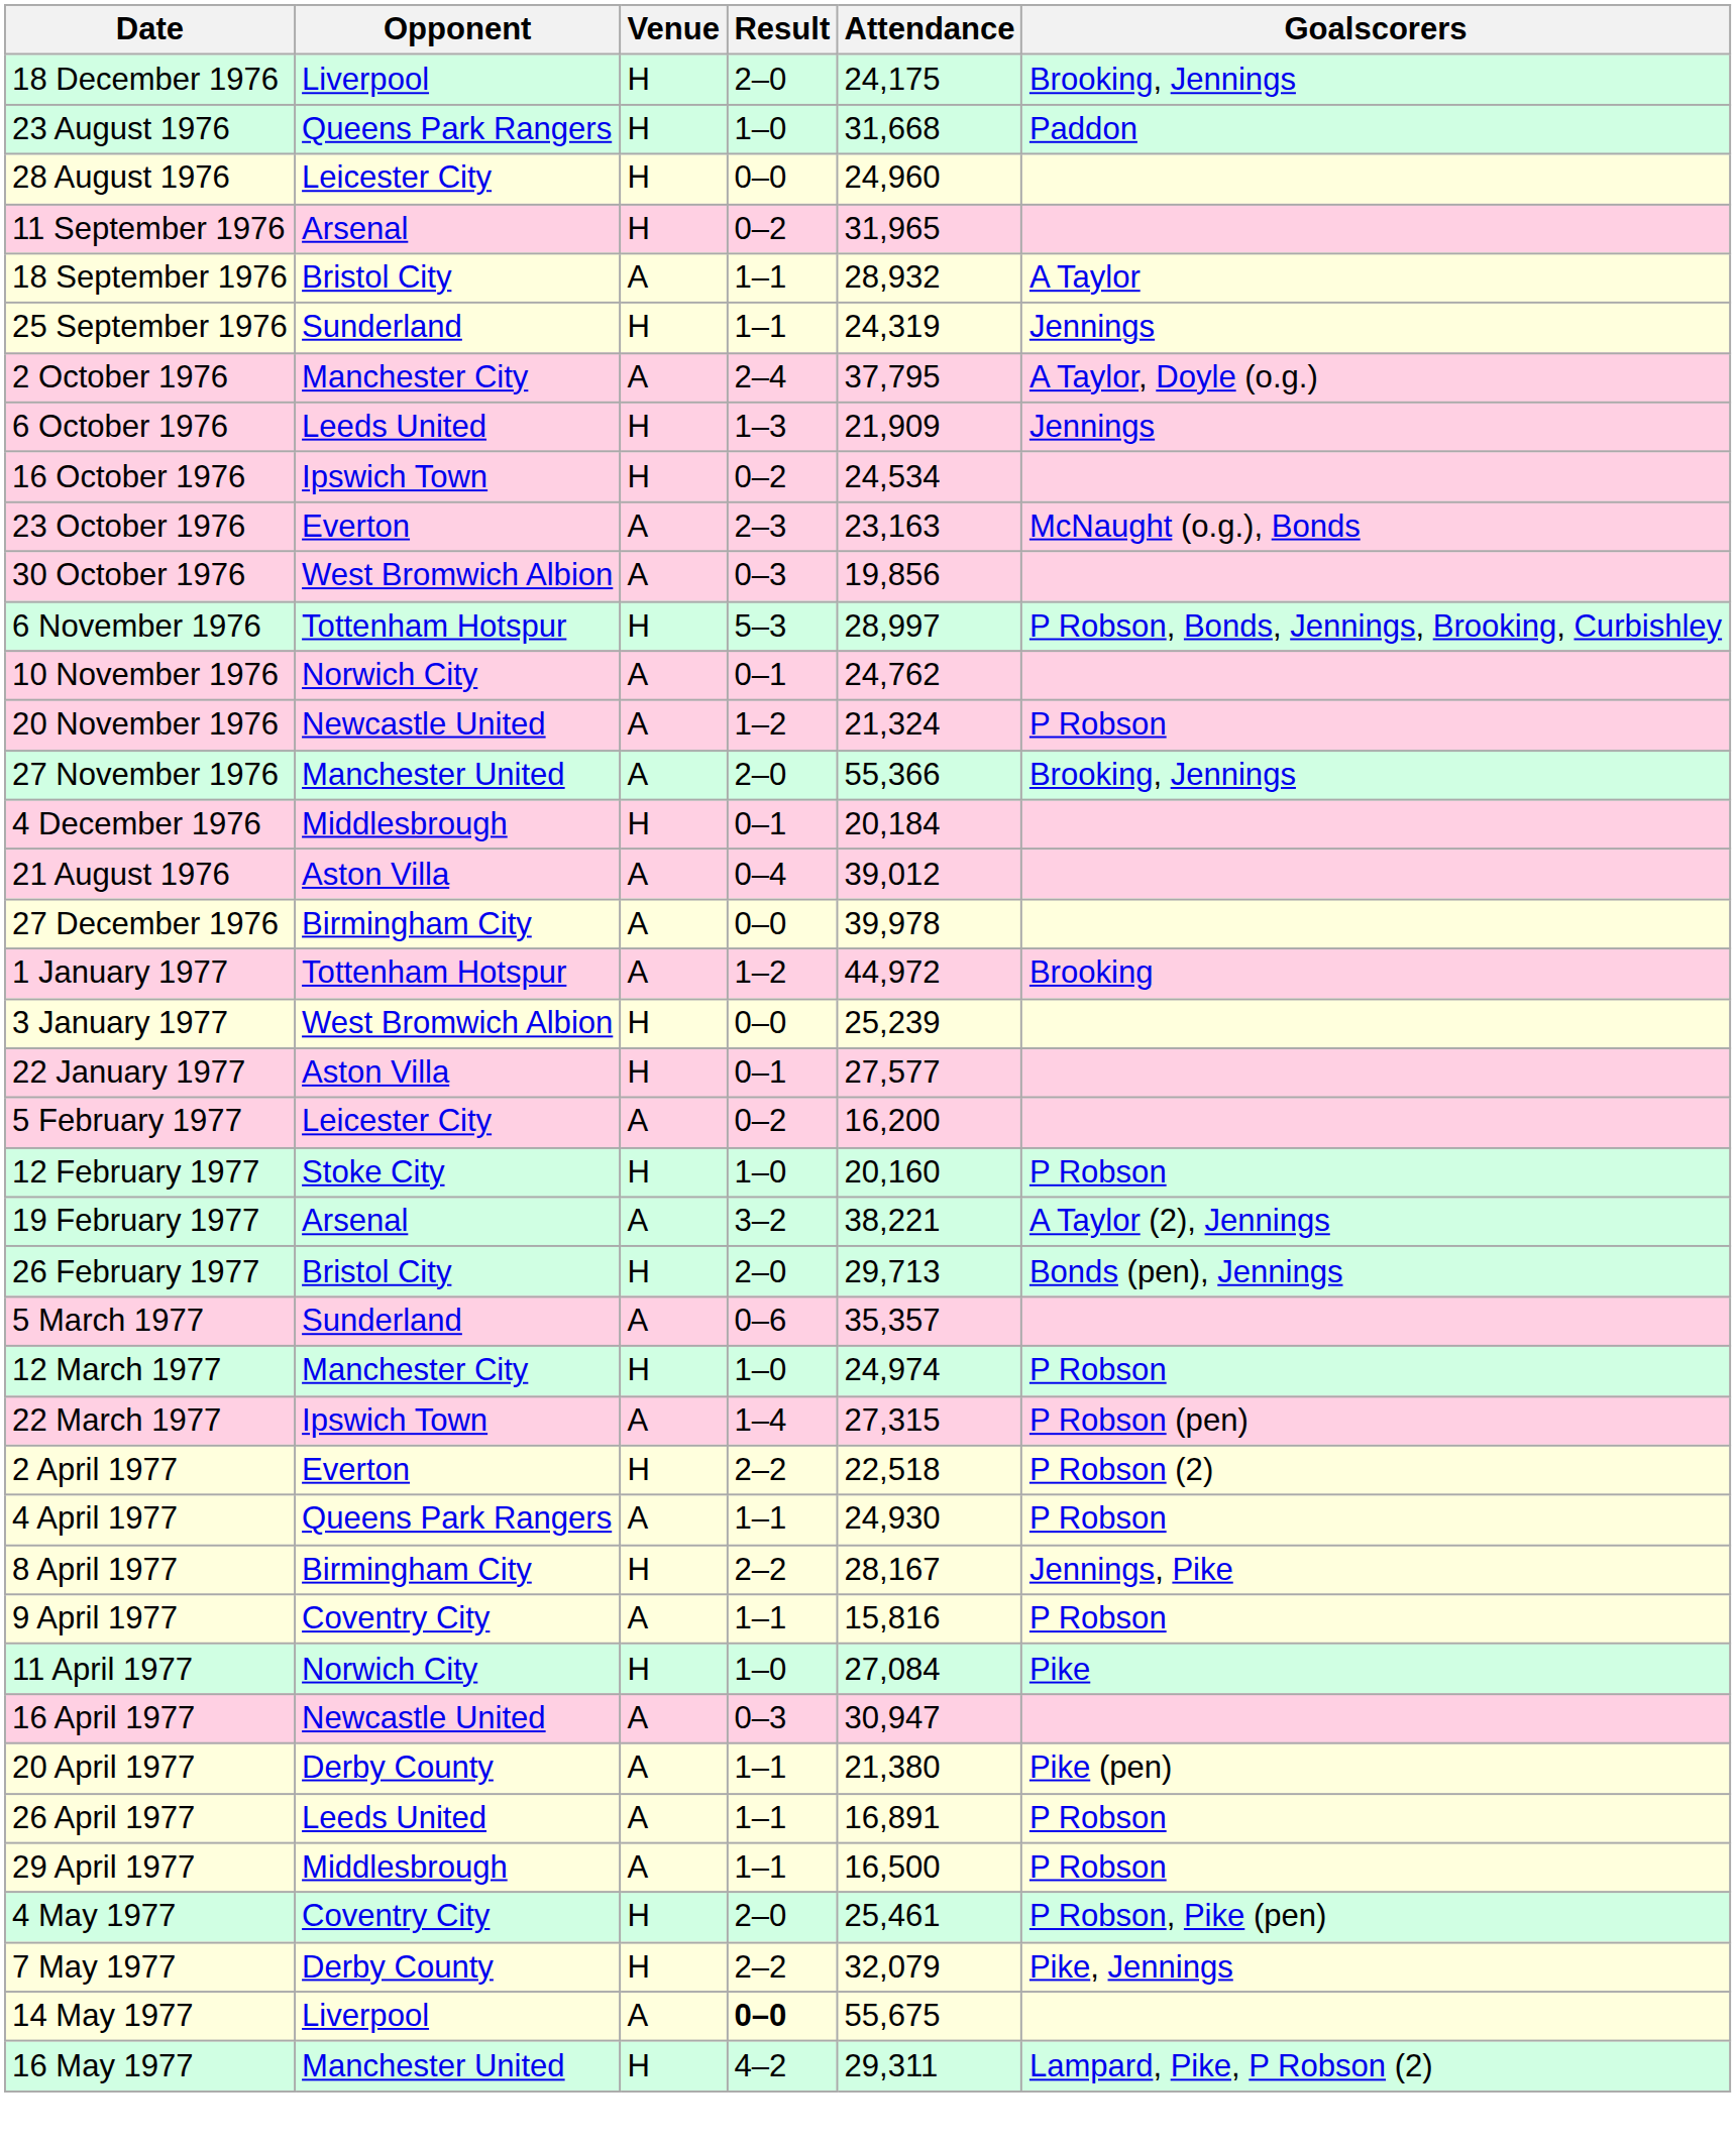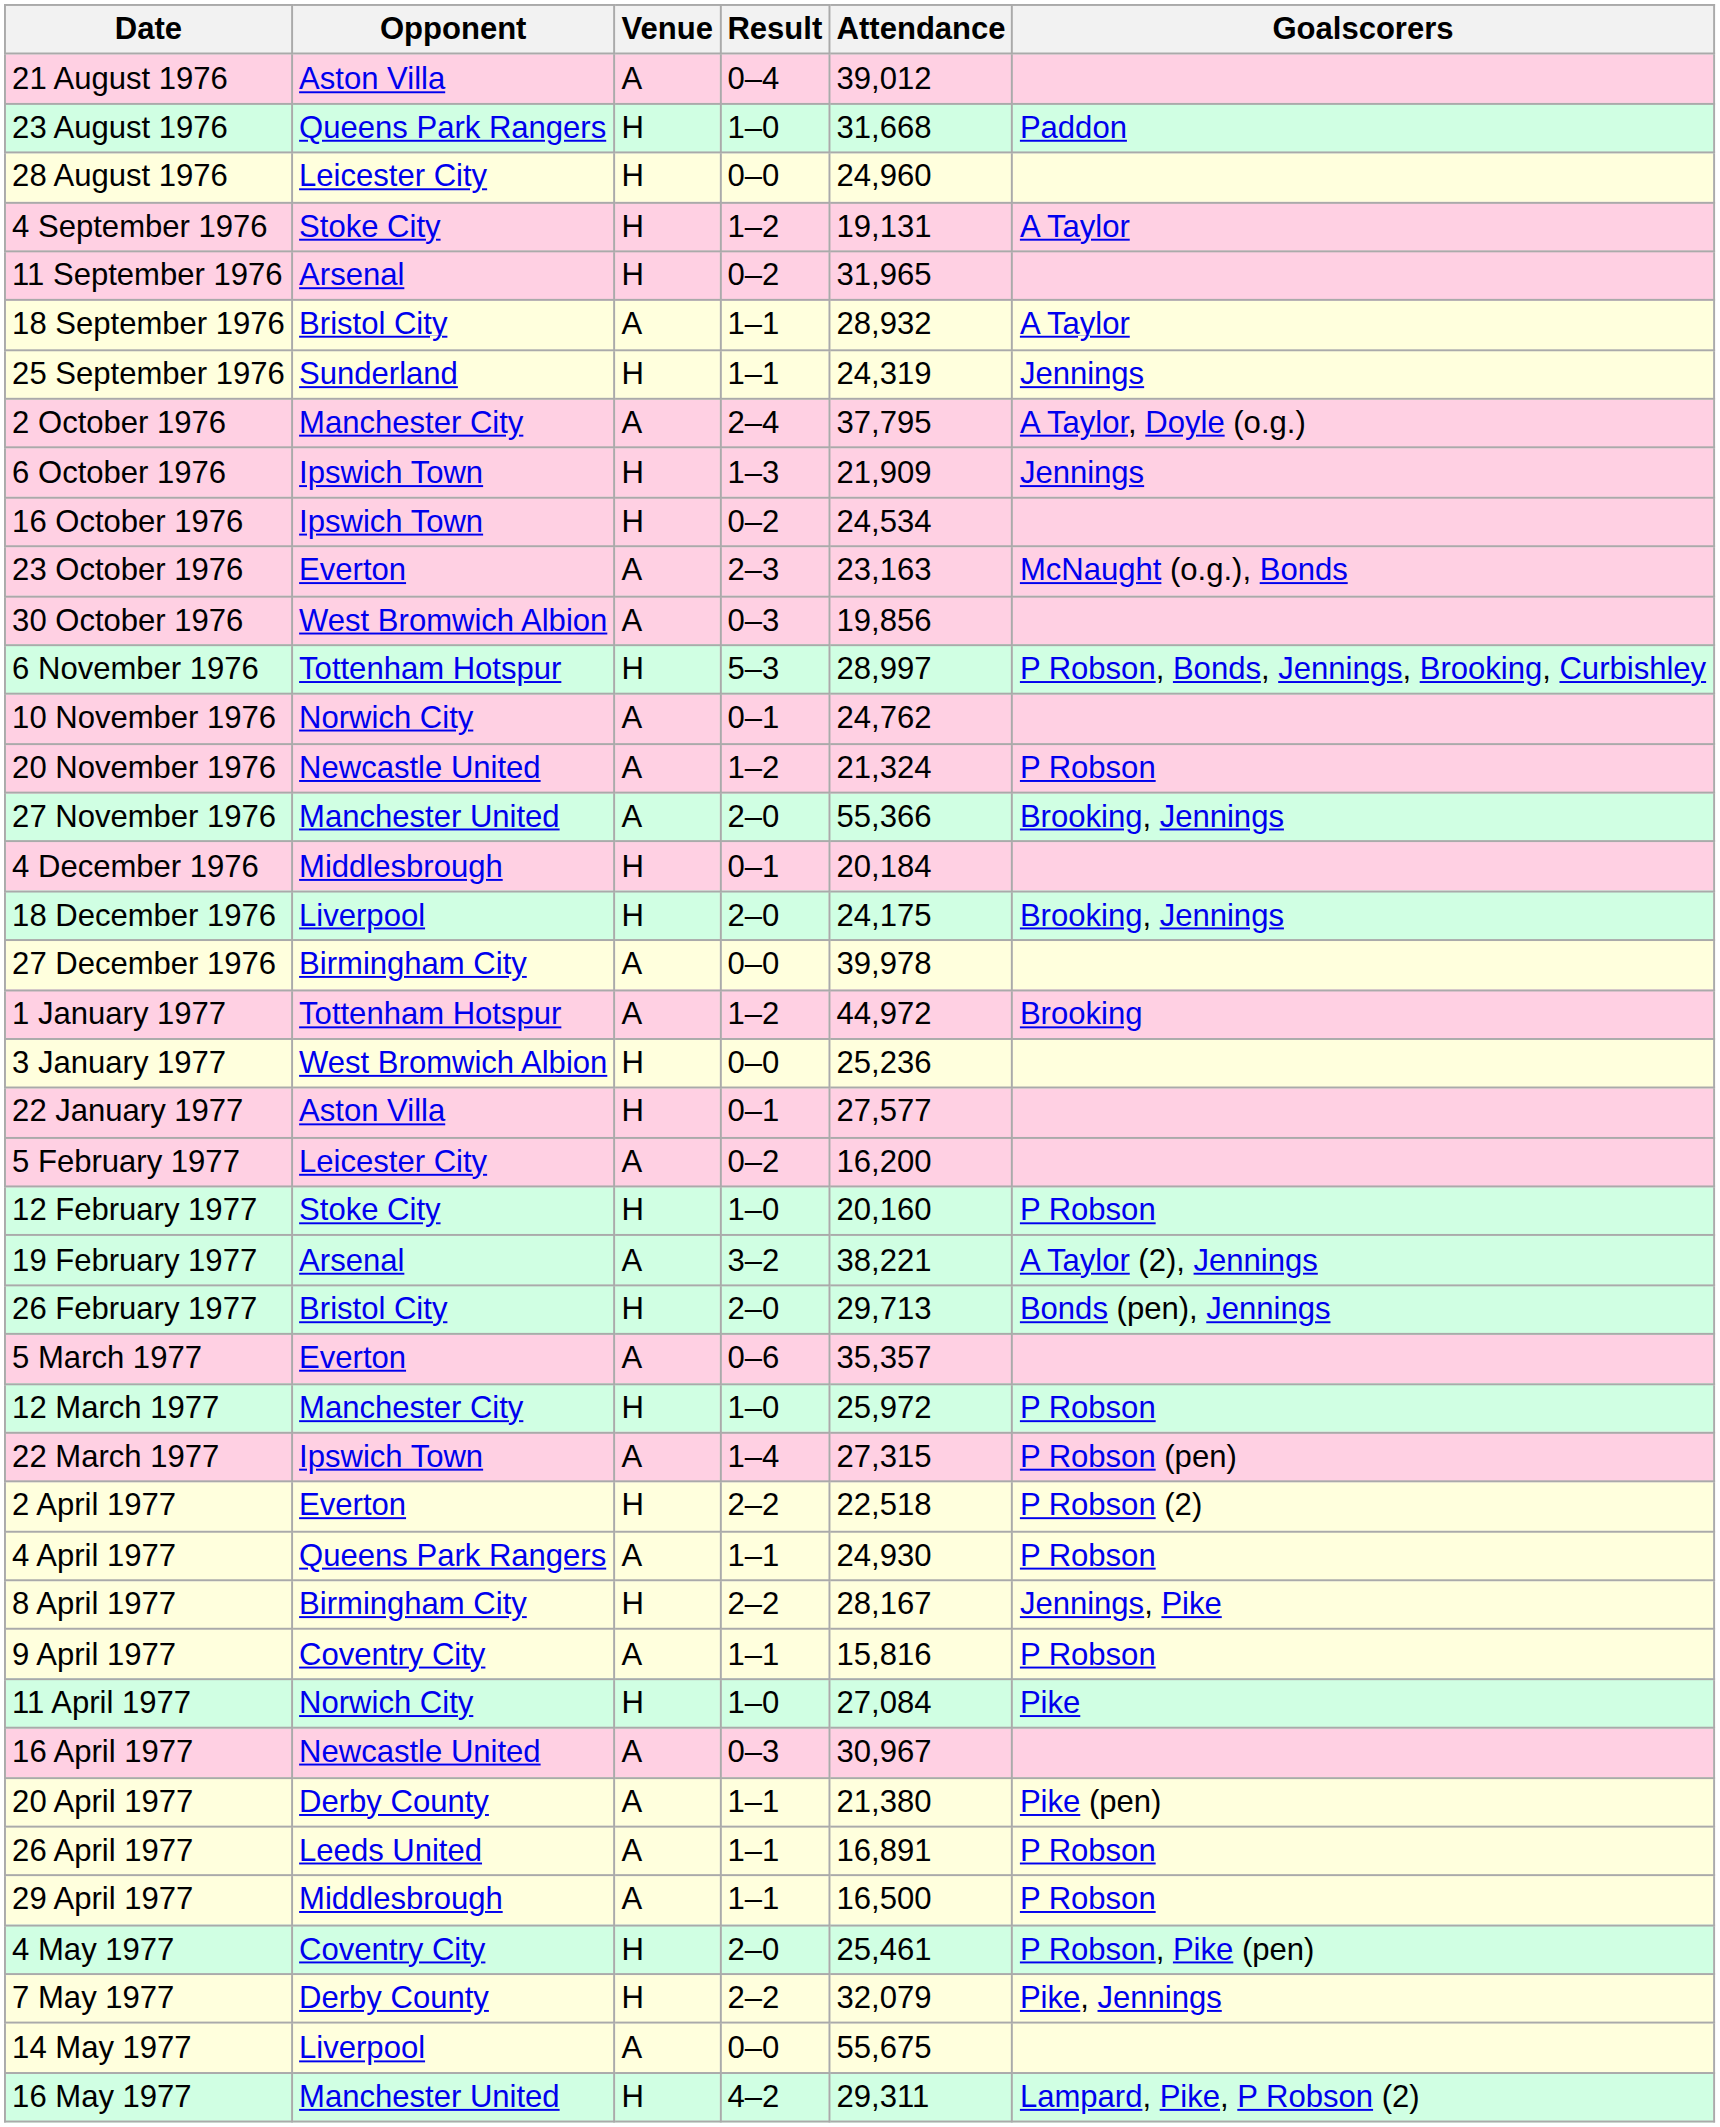 <table class="wikitable">
 <tr>
 <th>Date</th>
 <th>Opponent</th>
 <th>Venue</th>
 <th>Result</th>
 <th>Attendance</th>
 <th>Goalscorers</th>
 </tr>
-<tr style="background-color: #d0ffe3;">
-<td>18 December 1976</td>
-<td><a href='#'>Liverpool</a></td>
-<td>H</td>
-<td>2–0</td>
-<td>24,175</td>
-<td><a href='#'>Brooking</a>, <a href='#'>Jennings</a></td>
+<tr style="background-color: #ffd0e3;">
+<td>21 August 1976</td>
+<td><a href='#'>Aston Villa</a></td>
+<td>A</td>
+<td>0–4</td>
+<td>39,012</td>
+<td></td>
 </tr>
 <tr style="background-color: #d0ffe3;">
 <td>23 August 1976</td>
 <td><a href='#'>Queens Park Rangers</a></td>
 <td>H</td>
 <td>1–0</td>
 <td>31,668</td>
 <td><a href='#'>Paddon</a></td>
 </tr>
 <tr style="background-color: #ffffdd;">
 <td>28 August 1976</td>
 <td><a href='#'>Leicester City</a></td>
 <td>H</td>
 <td>0–0</td>
 <td>24,960</td>
 <td></td>
+</tr>
+<tr style="background-color: #ffd0e3;">
+<td>4 September 1976</td>
+<td><a href='#'>Stoke City</a></td>
+<td>H</td>
+<td>1–2</td>
+<td>19,131</td>
+<td><a href='#'>A Taylor</a></td>
 </tr>
 <tr style="background-color: #ffd0e3;">
 <td>11 September 1976</td>
 <td><a href='#'>Arsenal</a></td>
 <td>H</td>
 <td>0–2</td>
 <td>31,965</td>
 <td></td>
 </tr>
 <tr style="background-color: #ffffdd;">
 <td>18 September 1976</td>
 <td><a href='#'>Bristol City</a></td>
 <td>A</td>
 <td>1–1</td>
 <td>28,932</td>
 <td><a href='#'>A Taylor</a></td>
 </tr>
 <tr style="background-color: #ffffdd;">
 <td>25 September 1976</td>
 <td><a href='#'>Sunderland</a></td>
 <td>H</td>
 <td>1–1</td>
 <td>24,319</td>
 <td><a href='#'>Jennings</a></td>
 </tr>
 <tr style="background-color: #ffd0e3;">
 <td>2 October 1976</td>
 <td><a href='#'>Manchester City</a></td>
 <td>A</td>
 <td>2–4</td>
 <td>37,795</td>
 <td><a href='#'>A Taylor</a>, <a href='#'>Doyle</a> (o.g.)</td>
 </tr>
 <tr style="background-color: #ffd0e3;">
 <td>6 October 1976</td>
-<td><a href='#'>Leeds United</a></td>
+<td><a href='#'>Ipswich Town</a></td>
 <td>H</td>
 <td>1–3</td>
 <td>21,909</td>
 <td><a href='#'>Jennings</a></td>
 </tr>
 <tr style="background-color: #ffd0e3;">
 <td>16 October 1976</td>
 <td><a href='#'>Ipswich Town</a></td>
 <td>H</td>
 <td>0–2</td>
 <td>24,534</td>
 <td></td>
 </tr>
 <tr style="background-color: #ffd0e3;">
 <td>23 October 1976</td>
 <td><a href='#'>Everton</a></td>
 <td>A</td>
 <td>2–3</td>
 <td>23,163</td>
 <td><a href='#'>McNaught</a> (o.g.), <a href='#'>Bonds</a></td>
 </tr>
 <tr style="background-color: #ffd0e3;">
 <td>30 October 1976</td>
 <td><a href='#'>West Bromwich Albion</a></td>
 <td>A</td>
 <td>0–3</td>
 <td>19,856</td>
 <td></td>
 </tr>
 <tr style="background-color: #d0ffe3;">
 <td>6 November 1976</td>
 <td><a href='#'>Tottenham Hotspur</a></td>
 <td>H</td>
 <td>5–3</td>
 <td>28,997</td>
 <td><a href='#'>P Robson</a>, <a href='#'>Bonds</a>, <a href='#'>Jennings</a>, <a href='#'>Brooking</a>, <a href='#'>Curbishley</a></td>
 </tr>
 <tr style="background-color: #ffd0e3;">
 <td>10 November 1976</td>
 <td><a href='#'>Norwich City</a></td>
 <td>A</td>
 <td>0–1</td>
 <td>24,762</td>
 <td></td>
 </tr>
 <tr style="background-color: #ffd0e3;">
 <td>20 November 1976</td>
 <td><a href='#'>Newcastle United</a></td>
 <td>A</td>
 <td>1–2</td>
 <td>21,324</td>
 <td><a href='#'>P Robson</a></td>
 </tr>
 <tr style="background-color: #d0ffe3;">
 <td>27 November 1976</td>
 <td><a href='#'>Manchester United</a></td>
 <td>A</td>
 <td>2–0</td>
 <td>55,366</td>
 <td><a href='#'>Brooking</a>, <a href='#'>Jennings</a></td>
 </tr>
 <tr style="background-color: #ffd0e3;">
 <td>4 December 1976</td>
 <td><a href='#'>Middlesbrough</a></td>
 <td>H</td>
 <td>0–1</td>
 <td>20,184</td>
 <td></td>
 </tr>
-<tr style="background-color: #ffd0e3;">
-<td>21 August 1976</td>
-<td><a href='#'>Aston Villa</a></td>
-<td>A</td>
-<td>0–4</td>
-<td>39,012</td>
-<td></td>
+<tr style="background-color: #d0ffe3;">
+<td>18 December 1976</td>
+<td><a href='#'>Liverpool</a></td>
+<td>H</td>
+<td>2–0</td>
+<td>24,175</td>
+<td><a href='#'>Brooking</a>, <a href='#'>Jennings</a></td>
 </tr>
 <tr style="background-color: #ffffdd;">
 <td>27 December 1976</td>
 <td><a href='#'>Birmingham City</a></td>
 <td>A</td>
 <td>0–0</td>
 <td>39,978</td>
 <td></td>
 </tr>
 <tr style="background-color: #ffd0e3;">
 <td>1 January 1977</td>
 <td><a href='#'>Tottenham Hotspur</a></td>
 <td>A</td>
 <td>1–2</td>
 <td>44,972</td>
 <td><a href='#'>Brooking</a></td>
 </tr>
 <tr style="background-color: #ffffdd;">
 <td>3 January 1977</td>
 <td><a href='#'>West Bromwich Albion</a></td>
 <td>H</td>
 <td>0–0</td>
-<td>25,239</td>
+<td>25,236</td>
 <td></td>
 </tr>
 <tr style="background-color: #ffd0e3;">
 <td>22 January 1977</td>
 <td><a href='#'>Aston Villa</a></td>
 <td>H</td>
 <td>0–1</td>
 <td>27,577</td>
 <td></td>
 </tr>
 <tr style="background-color: #ffd0e3;">
 <td>5 February 1977</td>
 <td><a href='#'>Leicester City</a></td>
 <td>A</td>
 <td>0–2</td>
 <td>16,200</td>
 <td></td>
 </tr>
 <tr style="background-color: #d0ffe3;">
 <td>12 February 1977</td>
 <td><a href='#'>Stoke City</a></td>
 <td>H</td>
 <td>1–0</td>
 <td>20,160</td>
 <td><a href='#'>P Robson</a></td>
 </tr>
 <tr style="background-color: #d0ffe3;">
 <td>19 February 1977</td>
 <td><a href='#'>Arsenal</a></td>
 <td>A</td>
 <td>3–2</td>
 <td>38,221</td>
 <td><a href='#'>A Taylor</a> (2), <a href='#'>Jennings</a></td>
 </tr>
 <tr style="background-color: #d0ffe3;">
 <td>26 February 1977</td>
 <td><a href='#'>Bristol City</a></td>
 <td>H</td>
 <td>2–0</td>
 <td>29,713</td>
 <td><a href='#'>Bonds</a> (pen), <a href='#'>Jennings</a></td>
 </tr>
 <tr style="background-color: #ffd0e3;">
 <td>5 March 1977</td>
-<td><a href='#'>Sunderland</a></td>
+<td><a href='#'>Everton</a></td>
 <td>A</td>
 <td>0–6</td>
 <td>35,357</td>
 <td></td>
 </tr>
 <tr style="background-color: #d0ffe3;">
 <td>12 March 1977</td>
 <td><a href='#'>Manchester City</a></td>
 <td>H</td>
 <td>1–0</td>
-<td>24,974</td>
+<td>25,972</td>
 <td><a href='#'>P Robson</a></td>
 </tr>
 <tr style="background-color: #ffd0e3;">
 <td>22 March 1977</td>
 <td><a href='#'>Ipswich Town</a></td>
 <td>A</td>
 <td>1–4</td>
 <td>27,315</td>
 <td><a href='#'>P Robson</a> (pen)</td>
 </tr>
 <tr style="background-color: #ffffdd;">
 <td>2 April 1977</td>
 <td><a href='#'>Everton</a></td>
 <td>H</td>
 <td>2–2</td>
 <td>22,518</td>
 <td><a href='#'>P Robson</a> (2)</td>
 </tr>
 <tr style="background-color: #ffffdd;">
 <td>4 April 1977</td>
 <td><a href='#'>Queens Park Rangers</a></td>
 <td>A</td>
 <td>1–1</td>
 <td>24,930</td>
 <td><a href='#'>P Robson</a></td>
 </tr>
 <tr style="background-color: #ffffdd;">
 <td>8 April 1977</td>
 <td><a href='#'>Birmingham City</a></td>
 <td>H</td>
 <td>2–2</td>
 <td>28,167</td>
 <td><a href='#'>Jennings</a>, <a href='#'>Pike</a></td>
 </tr>
 <tr style="background-color: #ffffdd;">
 <td>9 April 1977</td>
 <td><a href='#'>Coventry City</a></td>
 <td>A</td>
 <td>1–1</td>
 <td>15,816</td>
 <td><a href='#'>P Robson</a></td>
 </tr>
 <tr style="background-color: #d0ffe3;">
 <td>11 April 1977</td>
 <td><a href='#'>Norwich City</a></td>
 <td>H</td>
 <td>1–0</td>
 <td>27,084</td>
 <td><a href='#'>Pike</a></td>
 </tr>
 <tr style="background-color: #ffd0e3;">
 <td>16 April 1977</td>
 <td><a href='#'>Newcastle United</a></td>
 <td>A</td>
 <td>0–3</td>
-<td>30,947</td>
+<td>30,967</td>
 <td></td>
 </tr>
 <tr style="background-color: #ffffdd;">
 <td>20 April 1977</td>
 <td><a href='#'>Derby County</a></td>
 <td>A</td>
 <td>1–1</td>
 <td>21,380</td>
 <td><a href='#'>Pike</a> (pen)</td>
 </tr>
 <tr style="background-color: #ffffdd;">
 <td>26 April 1977</td>
 <td><a href='#'>Leeds United</a></td>
 <td>A</td>
 <td>1–1</td>
 <td>16,891</td>
 <td><a href='#'>P Robson</a></td>
 </tr>
 <tr style="background-color: #ffffdd;">
 <td>29 April 1977</td>
 <td><a href='#'>Middlesbrough</a></td>
 <td>A</td>
 <td>1–1</td>
 <td>16,500</td>
 <td><a href='#'>P Robson</a></td>
 </tr>
 <tr style="background-color: #d0ffe3;">
 <td>4 May 1977</td>
 <td><a href='#'>Coventry City</a></td>
 <td>H</td>
 <td>2–0</td>
 <td>25,461</td>
 <td><a href='#'>P Robson</a>, <a href='#'>Pike</a> (pen)</td>
 </tr>
 <tr style="background-color: #ffffdd;">
 <td>7 May 1977</td>
 <td><a href='#'>Derby County</a></td>
 <td>H</td>
 <td>2–2</td>
 <td>32,079</td>
 <td><a href='#'>Pike</a>, <a href='#'>Jennings</a></td>
 </tr>
 <tr style="background-color: #ffffdd;">
 <td>14 May 1977</td>
 <td><a href='#'>Liverpool</a></td>
 <td>A</td>
-<td><strong>0–0</strong></td>
+<td>0–0</td>
 <td>55,675</td>
 <td></td>
 </tr>
 <tr style="background-color: #d0ffe3;">
 <td>16 May 1977</td>
 <td><a href='#'>Manchester United</a></td>
 <td>H</td>
 <td>4–2</td>
 <td>29,311</td>
 <td><a href='#'>Lampard</a>, <a href='#'>Pike</a>, <a href='#'>P Robson</a> (2)</td>
 </tr>
 </table>
